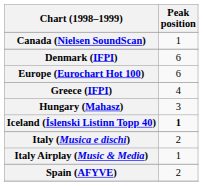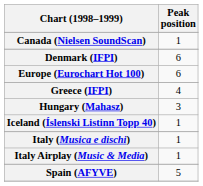 <table class="wikitable sortable plainrowheaders" style="text-align:center">
 <tr>
 <th>Chart (1998–1999)</th>
 <th>Peak<br>position</th>
 </tr>
 <tr>
 </tr>
 <tr>
 </tr>
 <tr>
 </tr>
 <tr>
 </tr>
 <tr>
 <th scope="row">Canada (<a href='#'>Nielsen SoundScan</a>)</th>
 <td>1</td>
 </tr>
 <tr>
 </tr>
 <tr>
 </tr>
 <tr>
 <th scope="row">Denmark (<a href='#'>IFPI</a>)</th>
 <td align="center">6</td>
 </tr>
 <tr>
 <th scope="row">Europe (<a href='#'>Eurochart Hot 100</a>)</th>
 <td align="center">6</td>
 </tr>
 <tr>
 </tr>
 <tr>
 </tr>
 <tr>
 </tr>
 <tr>
 <th scope="row">Greece (<a href='#'>IFPI</a>)</th>
 <td align="center">4</td>
 </tr>
 <tr>
 <th scope="row">Hungary (<a href='#'>Mahasz</a>)</th>
 <td align="center">3</td>
 </tr>
 <tr>
 <th scope="row">Iceland (<a href='#'>Íslenski Listinn Topp 40</a>)</th>
-<td align="center"><strong>1</strong></td>
+<td align="center">1</td>
 </tr>
 <tr>
 </tr>
 <tr>
 <th scope="row">Italy (<em><a href='#'>Musica e dischi</a></em>)</th>
-<td align="center">2</td>
+<td align="center">1</td>
 </tr>
 <tr>
 <th scope="row">Italy Airplay (<em><a href='#'>Music & Media</a></em>)</th>
 <td>1</td>
 </tr>
 <tr>
 </tr>
 <tr>
 </tr>
 <tr>
 </tr>
 <tr>
 </tr>
 <tr>
 </tr>
 <tr>
 <th scope="row">Spain (<a href='#'>AFYVE</a>)</th>
-<td align="center">2</td>
+<td align="center">5</td>
 </tr>
 <tr>
 </tr>
 <tr>
 </tr>
 <tr>
 </tr>
 <tr>
 </tr>
 <tr>
 </tr>
 <tr>
 </tr>
 <tr>
 </tr>
 <tr>
 </tr>
 </table>
